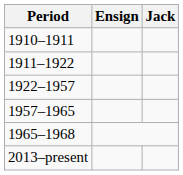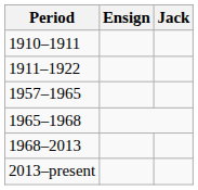 <table class="wikitable" border="1">
 <tr>
 <th>Period</th>
 <th>Ensign</th>
 <th>Jack</th>
 </tr>
 <tr>
 <td>1910–1911</td>
 <td></td>
 <td></td>
 </tr>
 <tr>
 <td>1911–1922</td>
 <td></td>
 <td></td>
 </tr>
 <tr>
-<td>1922–1957</td>
-<td></td>
-<td></td>
-</tr>
-<tr>
 <td>1957–1965</td>
 <td></td>
 <td></td>
 </tr>
 <tr>
 <td>1965–1968</td>
 <td colspan="2"></td>
 </tr>
 <tr>
+<td>1968–2013</td>
+<td></td>
+<td></td>
+</tr>
+<tr>
 <td>2013–present</td>
 <td></td>
 <td></td>
 </tr>
 </table>
